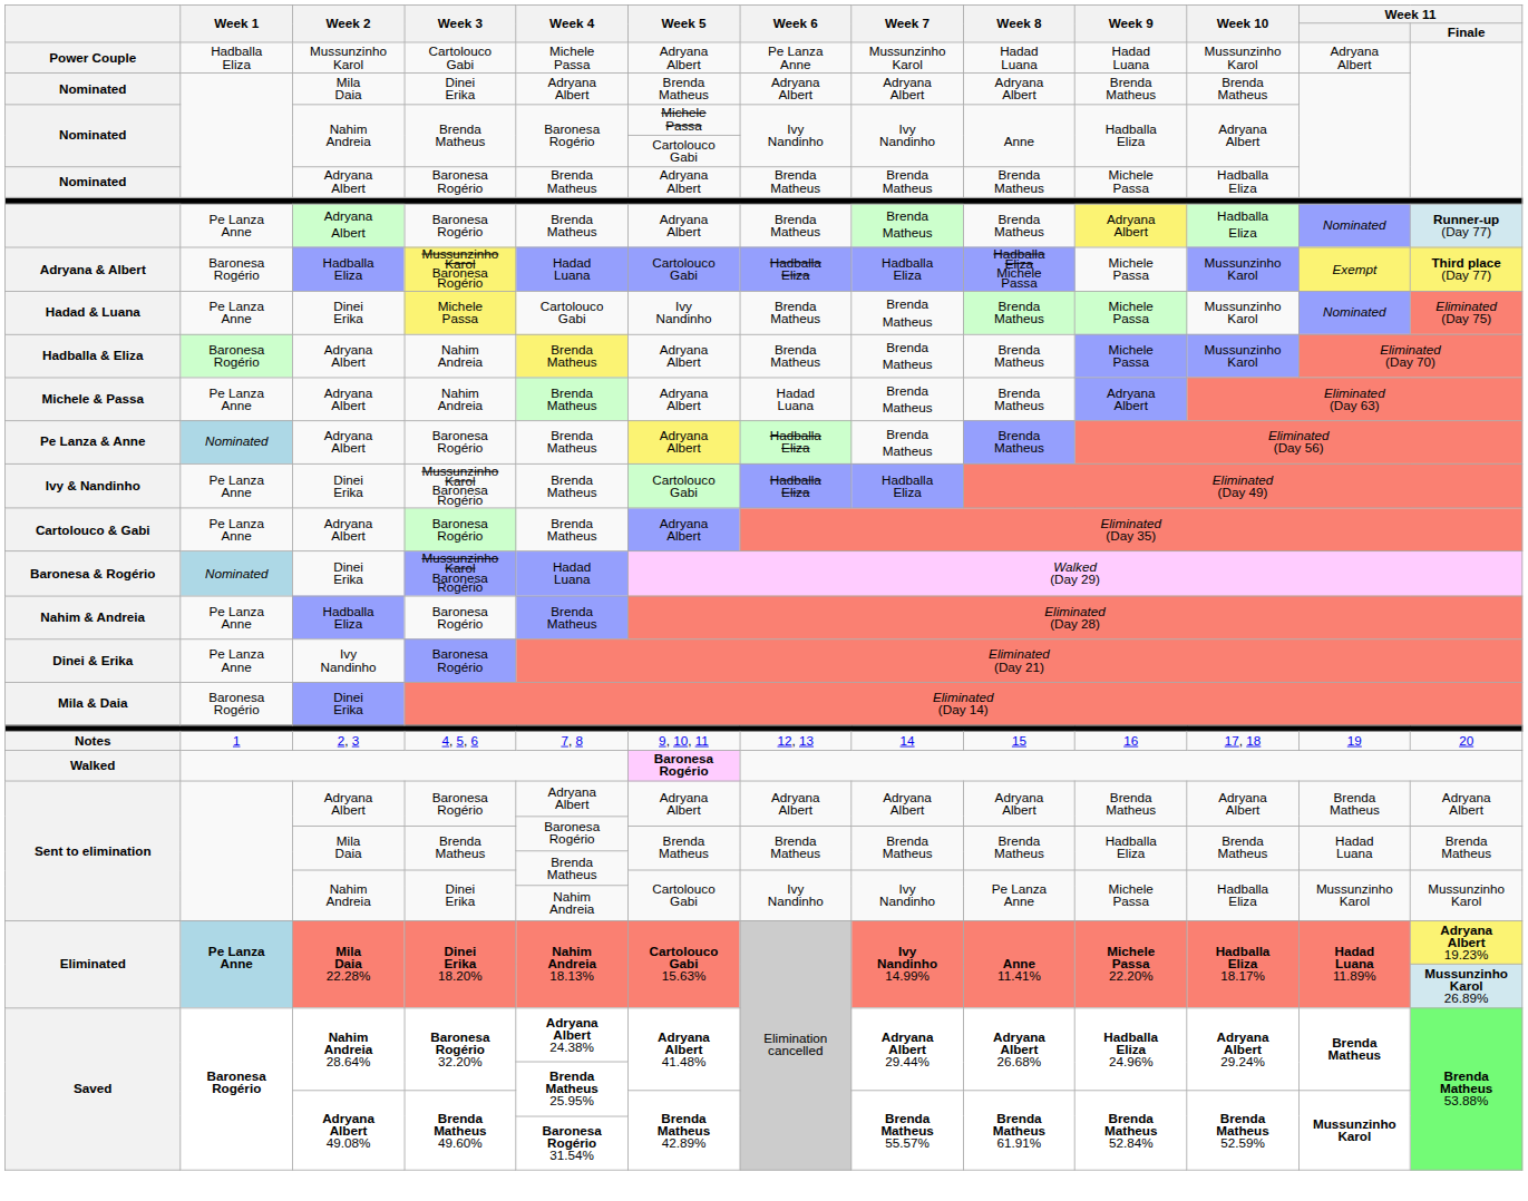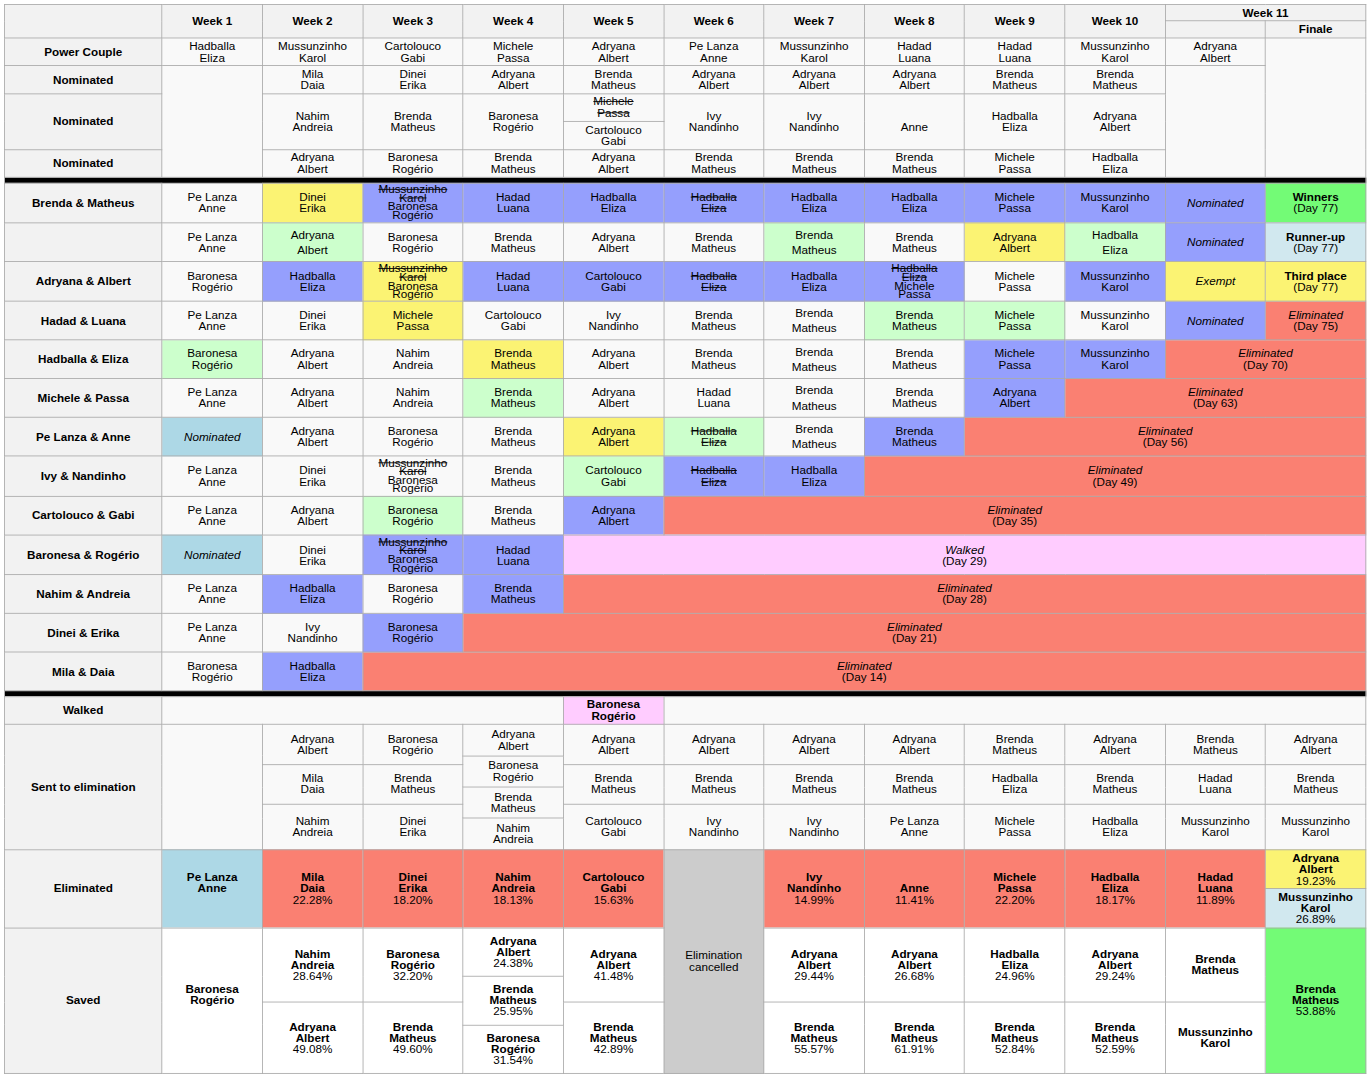 <table class="wikitable" style="text-align:center; font-size:85%; width:100%; line-height:13px;">
 <tr>
 <th rowspan=2 width="11%"></th>
 <th rowspan=2 width="07%">Week 1</th>
 <th rowspan=2 width="07%">Week 2</th>
 <th rowspan=2 width="07%">Week 3</th>
 <th rowspan=2 width="07%">Week 4</th>
 <th rowspan=2 width="07%">Week 5</th>
 <th rowspan=2 width="07%">Week 6</th>
 <th rowspan=2 width="07%">Week 7</th>
 <th rowspan=2 width="07%">Week 8</th>
 <th rowspan=2 width="07%">Week 9</th>
 <th rowspan=2 width="07%">Week 10</th>
 <th colspan=2 width="14%">Week 11</th>
 </tr>
 <tr>
 <th width="07%"></th>
 <th width="07%">Finale</th>
 </tr>
 <tr>
 <th>Power Couple</th>
 <td>Hadballa<br>Eliza</td>
 <td>Mussunzinho<br>Karol</td>
 <td>Cartolouco<br>Gabi</td>
 <td>Michele<br>Passa</td>
 <td>Adryana<br>Albert</td>
 <td>Pe Lanza<br>Anne</td>
 <td>Mussunzinho<br>Karol</td>
 <td>Hadad<br>Luana</td>
 <td>Hadad<br>Luana</td>
 <td>Mussunzinho<br>Karol</td>
 <td>Adryana<br>Albert</td>
 <td rowspan=5></td>
 </tr>
 <tr>
 <th>Nominated<br></th>
 <td rowspan=4></td>
 <td>Mila<br>Daia</td>
 <td>Dinei<br>Erika</td>
 <td>Adryana<br>Albert</td>
 <td>Brenda<br>Matheus</td>
 <td>Adryana<br>Albert</td>
 <td>Adryana<br>Albert</td>
 <td>Adryana<br>Albert</td>
 <td>Brenda<br>Matheus</td>
 <td>Brenda<br>Matheus</td>
 <td rowspan=4></td>
 </tr>
 <tr>
 <th rowspan=2>Nominated<br></th>
 <td rowspan=2>Nahim<br>Andreia</td>
 <td rowspan=2>Brenda<br>Matheus</td>
 <td rowspan=2>Baronesa<br>Rogério</td>
 <td><s>Michele<br>Passa</s></td>
 <td rowspan=2>Ivy<br>Nandinho</td>
 <td rowspan=2>Ivy<br>Nandinho</td>
 <td rowspan=2><br>Anne</td>
 <td rowspan=2>Hadballa<br>Eliza</td>
 <td rowspan=2>Adryana<br>Albert</td>
 </tr>
 <tr>
 <td>Cartolouco<br>Gabi</td>
 </tr>
 <tr>
 <th>Nominated<br></th>
 <td>Adryana<br>Albert</td>
 <td>Baronesa<br>Rogério</td>
 <td>Brenda<br>Matheus</td>
 <td>Adryana<br>Albert</td>
 <td>Brenda<br>Matheus</td>
 <td>Brenda<br>Matheus</td>
 <td>Brenda<br>Matheus</td>
 <td>Michele<br>Passa</td>
 <td>Hadballa<br>Eliza</td>
 </tr>
 <tr>
 <td colspan="13" bgcolor="000000"></td>
+</tr>
+<tr style="height:45px">
+<th>Brenda & Matheus</th>
+<td>Pe Lanza<br>Anne</td>
+<td bgcolor="FBF373">Dinei<br>Erika</td>
+<td bgcolor="959FFD" style="line-height:10px"><s>Mussunzinho<br>Karol</s><br>Baronesa<br>Rogério</td>
+<td bgcolor="959FFD">Hadad<br>Luana</td>
+<td bgcolor="959FFD">Hadballa<br>Eliza</td>
+<td bgcolor="959FFD"><s>Hadballa<br>Eliza</s></td>
+<td bgcolor="959FFD">Hadballa<br>Eliza</td>
+<td bgcolor="959FFD">Hadballa<br>Eliza</td>
+<td bgcolor="959FFD">Michele<br>Passa</td>
+<td bgcolor="959FFD">Mussunzinho<br>Karol</td>
+<td bgcolor="959FFD"><em>Nominated</em></td>
+<td bgcolor=73FB76><strong>Winners</strong><br>(Day 77)</td>
 </tr>
 <tr style="height:45px">
 <th></th>
 <td>Pe Lanza<br>Anne</td>
 <td bgcolor="CCFFCC">Adryana<br>Albert <sup></sup></td>
 <td>Baronesa<br>Rogério</td>
 <td>Brenda<br>Matheus</td>
 <td>Adryana<br>Albert</td>
 <td>Brenda<br>Matheus</td>
 <td bgcolor="CCFFCC">Brenda<br>Matheus <sup></sup></td>
 <td>Brenda<br>Matheus</td>
 <td bgcolor="FBF373">Adryana<br>Albert</td>
 <td bgcolor="CCFFCC">Hadballa<br>Eliza <sup></sup></td>
 <td bgcolor="959FFD"><em>Nominated</em></td>
 <td bgcolor=D1E8EF><strong>Runner-up</strong><br>(Day 77)</td>
 </tr>
 <tr style="height:45px">
 <th>Adryana & Albert</th>
 <td>Baronesa<br>Rogério</td>
 <td bgcolor="959FFD">Hadballa<br>Eliza</td>
 <td bgcolor="FBF373" style="line-height:10px"><s>Mussunzinho<br>Karol</s><br>Baronesa<br>Rogério</td>
 <td bgcolor="959FFD">Hadad<br>Luana</td>
 <td bgcolor="959FFD">Cartolouco<br>Gabi</td>
 <td bgcolor="959FFD"><s>Hadballa<br>Eliza</s></td>
 <td bgcolor="959FFD">Hadballa<br>Eliza</td>
 <td bgcolor="959FFD" style="line-height:10px"><s>Hadballa<br>Eliza</s><br>Michele<br>Passa</td>
 <td>Michele<br>Passa</td>
 <td bgcolor="959FFD">Mussunzinho<br>Karol</td>
 <td bgcolor="FBF373"><em>Exempt</em></td>
 <td bgcolor=FBF373><strong>Third place</strong><br>(Day 77)</td>
 </tr>
 <tr style="height:45px">
 <th>Hadad & Luana</th>
 <td>Pe Lanza<br>Anne</td>
 <td>Dinei<br>Erika</td>
 <td bgcolor="FBF373">Michele<br>Passa</td>
 <td>Cartolouco<br>Gabi</td>
 <td>Ivy<br>Nandinho</td>
 <td>Brenda<br>Matheus</td>
 <td>Brenda<br>Matheus <sup></sup></td>
 <td bgcolor="CCFFCC">Brenda<br>Matheus</td>
 <td bgcolor="CCFFCC">Michele<br>Passa</td>
 <td>Mussunzinho<br>Karol</td>
 <td bgcolor="959FFD"><em>Nominated</em></td>
 <td colspan="1" bgcolor="FA8072"><em>Eliminated</em><br>(Day 75)</td>
 </tr>
 <tr style="height:45px">
 <th>Hadballa & Eliza</th>
 <td bgcolor="CCFFCC">Baronesa<br>Rogério</td>
 <td>Adryana<br>Albert</td>
 <td>Nahim<br>Andreia</td>
 <td bgcolor="FBF373">Brenda<br>Matheus</td>
 <td>Adryana<br>Albert</td>
 <td>Brenda<br>Matheus</td>
 <td>Brenda<br>Matheus <sup></sup></td>
 <td>Brenda<br>Matheus</td>
 <td bgcolor="959FFD">Michele<br>Passa</td>
 <td bgcolor="959FFD">Mussunzinho<br>Karol</td>
 <td colspan="2" bgcolor="FA8072"><em>Eliminated</em><br>(Day 70)</td>
 </tr>
 <tr style="height:45px">
 <th>Michele & Passa</th>
 <td>Pe Lanza<br>Anne</td>
 <td>Adryana<br>Albert</td>
 <td>Nahim<br>Andreia</td>
 <td bgcolor="CCFFCC">Brenda<br>Matheus</td>
 <td>Adryana<br>Albert</td>
 <td>Hadad<br>Luana</td>
 <td>Brenda<br>Matheus <sup></sup></td>
 <td>Brenda<br>Matheus</td>
 <td bgcolor="959FFD">Adryana<br>Albert</td>
 <td colspan="3" bgcolor="FA8072"><em>Eliminated</em><br>(Day 63)</td>
 </tr>
 <tr style="height:45px">
 <th>Pe Lanza & Anne</th>
 <td bgcolor="ADD8E6"><em>Nominated</em></td>
 <td>Adryana<br>Albert</td>
 <td>Baronesa<br>Rogério</td>
 <td>Brenda<br>Matheus</td>
 <td bgcolor="FBF373">Adryana<br>Albert</td>
 <td bgcolor="CCFFCC"><s>Hadballa<br>Eliza</s></td>
 <td>Brenda<br>Matheus <sup></sup></td>
 <td bgcolor="959FFD">Brenda<br>Matheus</td>
 <td colspan="4" bgcolor="FA8072"><em>Eliminated</em><br>(Day 56)</td>
 </tr>
 <tr style="height:45px">
 <th>Ivy & Nandinho</th>
 <td>Pe Lanza<br>Anne</td>
 <td>Dinei<br>Erika</td>
 <td style="line-height:10px"><s>Mussunzinho<br>Karol</s><br>Baronesa<br>Rogério</td>
 <td>Brenda<br>Matheus</td>
 <td bgcolor="CCFFCC">Cartolouco<br>Gabi</td>
 <td bgcolor="959FFD"><s>Hadballa<br>Eliza</s></td>
 <td bgcolor="959FFD">Hadballa<br>Eliza</td>
 <td colspan="5" bgcolor="FA8072"><em>Eliminated</em><br>(Day 49)</td>
 </tr>
 <tr style="height:45px">
 <th>Cartolouco & Gabi</th>
 <td>Pe Lanza<br>Anne</td>
 <td>Adryana<br>Albert</td>
 <td bgcolor="CCFFCC">Baronesa<br>Rogério</td>
 <td>Brenda<br>Matheus</td>
 <td bgcolor="959FFD">Adryana<br>Albert</td>
 <td colspan="7" bgcolor="FA8072"><em>Eliminated</em><br>(Day 35)</td>
 </tr>
 <tr style="height:45px">
 <th>Baronesa & Rogério</th>
 <td bgcolor="ADD8E6"><em>Nominated</em></td>
 <td>Dinei<br>Erika</td>
 <td bgcolor="959FFD" style="line-height:10px"><s>Mussunzinho<br>Karol</s><br>Baronesa<br>Rogério</td>
 <td bgcolor="959FFD">Hadad<br>Luana</td>
 <td colspan="8" bgcolor="FFCCFF"><em>Walked</em><br>(Day 29)</td>
 </tr>
 <tr style="height:45px">
 <th>Nahim & Andreia</th>
 <td>Pe Lanza<br>Anne</td>
 <td bgcolor="959FFD">Hadballa<br>Eliza</td>
 <td>Baronesa<br>Rogério</td>
 <td bgcolor="959FFD">Brenda<br>Matheus</td>
 <td colspan="8" bgcolor="FA8072"><em>Eliminated</em><br>(Day 28)</td>
 </tr>
 <tr style="height:45px">
 <th>Dinei & Erika</th>
 <td>Pe Lanza<br>Anne</td>
 <td>Ivy<br>Nandinho</td>
 <td bgcolor="959FFD">Baronesa<br>Rogério</td>
 <td colspan="9" bgcolor="FA8072"><em>Eliminated</em><br>(Day 21)</td>
 </tr>
 <tr style="height:45px">
 <th>Mila & Daia</th>
 <td>Baronesa<br>Rogério</td>
-<td bgcolor="959FFD">Dinei<br>Erika</td>
+<td bgcolor="959FFD">Hadballa<br>Eliza</td>
 <td colspan="10" bgcolor="FA8072"><em>Eliminated</em><br>(Day 14)</td>
 </tr>
 <tr>
 <td colspan="13" bgcolor="000000"></td>
-</tr>
-<tr>
-<th>Notes</th>
-<td><a href='#'>1</a></td>
-<td><a href='#'>2</a>, <a href='#'>3</a></td>
-<td><a href='#'>4</a>, <a href='#'>5</a>, <a href='#'>6</a></td>
-<td><a href='#'>7</a>, <a href='#'>8</a></td>
-<td><a href='#'>9</a>, <a href='#'>10</a>, <a href='#'>11</a></td>
-<td><a href='#'>12</a>, <a href='#'>13</a></td>
-<td><a href='#'>14</a></td>
-<td><a href='#'>15</a></td>
-<td><a href='#'>16</a></td>
-<td><a href='#'>17</a>, <a href='#'>18</a></td>
-<td><a href='#'>19</a></td>
-<td><a href='#'>20</a></td>
 </tr>
 <tr>
 <th>Walked</th>
 <td colspan=4></td>
 <td bgcolor=FFCCFF><strong>Baronesa</strong><br><strong>Rogério</strong></td>
 <td colspan=7></td>
 </tr>
 <tr>
 <th style="height:120px" rowspan=6>Sent to elimination</th>
 <td style="height:120px" rowspan=6></td>
 <td style="height:40px" rowspan=2>Adryana<br>Albert</td>
 <td style="height:40px" rowspan=2>Baronesa<br>Rogério</td>
 <td style="height:30px" rowspan=1>Adryana<br>Albert</td>
 <td style="height:40px" rowspan=2>Adryana<br>Albert</td>
 <td style="height:40px" rowspan=2>Adryana<br>Albert</td>
 <td style="height:40px" rowspan=2>Adryana<br>Albert</td>
 <td style="height:40px" rowspan=2>Adryana<br>Albert</td>
 <td style="height:40px" rowspan=2>Brenda<br>Matheus</td>
 <td style="height:40px" rowspan=2>Adryana<br>Albert</td>
 <td style="height:40px" rowspan=2>Brenda<br>Matheus</td>
 <td style="height:40px" rowspan=2>Adryana<br>Albert</td>
 </tr>
 <tr>
 <td style="height:30px" rowspan=2>Baronesa<br>Rogério</td>
 </tr>
 <tr>
 <td style="height:40px" rowspan=2>Mila<br>Daia</td>
 <td style="height:40px" rowspan=2>Brenda<br>Matheus</td>
 <td style="height:40px" rowspan=2>Brenda<br>Matheus</td>
 <td style="height:40px" rowspan=2>Brenda<br>Matheus</td>
 <td style="height:40px" rowspan=2>Brenda<br>Matheus</td>
 <td style="height:40px" rowspan=2>Brenda<br>Matheus</td>
 <td style="height:40px" rowspan=2>Hadballa<br>Eliza</td>
 <td style="height:40px" rowspan=2>Brenda<br>Matheus</td>
 <td style="height:40px" rowspan=2>Hadad<br>Luana</td>
 <td style="height:40px" rowspan=2>Brenda<br>Matheus</td>
 </tr>
 <tr>
 <td style="height:30px" rowspan=2>Brenda<br>Matheus</td>
 </tr>
 <tr>
 <td style="height:40px" rowspan=2>Nahim<br>Andreia</td>
 <td style="height:40px" rowspan=2>Dinei<br>Erika</td>
 <td style="height:40px" rowspan=2>Cartolouco<br>Gabi</td>
 <td style="height:40px" rowspan=2>Ivy<br>Nandinho</td>
 <td style="height:40px" rowspan=2>Ivy<br>Nandinho</td>
 <td style="height:40px" rowspan=2>Pe Lanza<br>Anne</td>
 <td style="height:40px" rowspan=2>Michele<br>Passa</td>
 <td style="height:40px" rowspan=2>Hadballa<br>Eliza</td>
 <td style="height:40px" rowspan=2>Mussunzinho<br>Karol</td>
 <td style="height:40px" rowspan=2>Mussunzinho<br>Karol</td>
 </tr>
 <tr>
 <td style="height:30px" rowspan=1>Nahim<br>Andreia</td>
 </tr>
 <tr>
 <th rowspan=2>Eliminated</th>
 <td rowspan=2 bgcolor=ADD8E6><strong>Pe Lanza</strong><br><strong>Anne</strong><br><br></td>
 <td rowspan=2 bgcolor=FA8072><strong>Mila</strong><br><strong>Daia</strong><br>22.28%<br></td>
 <td rowspan=2 bgcolor=FA8072><strong>Dinei</strong><br><strong>Erika</strong><br>18.20%<br></td>
 <td rowspan=2 bgcolor=FA8072><strong>Nahim</strong><br><strong>Andreia</strong><br>18.13%<br></td>
 <td rowspan=2 bgcolor=FA8072><strong>Cartolouco</strong><br><strong>Gabi</strong><br>15.63%<br></td>
 <td rowspan=6 bgcolor=CCCCCC>Elimination<br>cancelled</td>
 <td rowspan=2 bgcolor=FA8072><strong>Ivy</strong><br><strong>Nandinho</strong><br>14.99%<br></td>
 <td rowspan=2 bgcolor=FA8072><strong></strong><br><strong>Anne</strong><br>11.41%<br></td>
 <td rowspan=2 bgcolor=FA8072><strong>Michele</strong><br><strong>Passa</strong><br>22.20%<br></td>
 <td rowspan=2 bgcolor=FA8072><strong>Hadballa</strong><br><strong>Eliza</strong><br>18.17%<br></td>
 <td rowspan=2 bgcolor=FA8072><strong>Hadad</strong><br><strong>Luana</strong><br>11.89%<br></td>
 <td rowspan=1 bgcolor=FBF373><strong>Adryana</strong><br><strong>Albert</strong><br>19.23%<br></td>
 </tr>
 <tr>
 <td rowspan=1 bgcolor=D1E8EF><strong>Mussunzinho</strong><br><strong>Karol</strong><br>26.89%<br></td>
 </tr>
 <tr>
 <th style="height:150px" rowspan=4>Saved</th>
 <td style="height:150px" rowspan=4 bgcolor=FFFFFF><strong>Baronesa</strong><br><strong>Rogério</strong><br><br></td>
 <td style="height:80px" rowspan=2 bgcolor=FFFFFF><strong>Nahim</strong><br><strong>Andreia</strong><br>28.64%<br></td>
 <td style="height:80px" rowspan=2 bgcolor=FFFFFF><strong>Baronesa</strong><br><strong>Rogério</strong><br>32.20%<br></td>
 <td style="height:50px" rowspan=1 bgcolor=FFFFFF><strong>Adryana</strong><br><strong>Albert</strong><br>24.38%<br></td>
 <td style="height:80px" rowspan=2 bgcolor=FFFFFF><strong>Adryana</strong><br><strong>Albert</strong><br>41.48%<br></td>
 <td style="height:80px" rowspan=2 bgcolor=FFFFFF><strong>Adryana</strong><br><strong>Albert</strong><br>29.44%<br></td>
 <td style="height:80px" rowspan=2 bgcolor=FFFFFF><strong>Adryana</strong><br><strong>Albert</strong><br>26.68%<br></td>
 <td style="height:80px" rowspan=2 bgcolor=FFFFFF><strong>Hadballa</strong><br><strong>Eliza</strong><br>24.96%<br></td>
 <td style="height:80px" rowspan=2 bgcolor=FFFFFF><strong>Adryana</strong><br><strong>Albert</strong><br>29.24%<br></td>
 <td style="height:80px" rowspan=2 bgcolor=FFFFFF><strong>Brenda</strong><br><strong>Matheus</strong><br></td>
 <td style="height:150px" rowspan=4 bgcolor=73FB76><strong>Brenda</strong><br><strong>Matheus</strong><br>53.88%<br></td>
 </tr>
 <tr>
 <td style="height:50px" rowspan=2 bgcolor=FFFFFF><strong>Brenda</strong><br><strong>Matheus</strong><br>25.95%<br></td>
 </tr>
 <tr>
 <td style="height:70px" rowspan=2 bgcolor=FFFFFF><strong>Adryana</strong><br><strong>Albert</strong><br>49.08%<br></td>
 <td style="height:70px" rowspan=2 bgcolor=FFFFFF><strong>Brenda</strong><br><strong>Matheus</strong><br>49.60%<br></td>
 <td style="height:70px" rowspan=2 bgcolor=FFFFFF><strong>Brenda</strong><br><strong>Matheus</strong><br>42.89%<br></td>
 <td style="height:70px" rowspan=2 bgcolor=FFFFFF><strong>Brenda</strong><br><strong>Matheus</strong><br>55.57%<br></td>
 <td style="height:70px" rowspan=2 bgcolor=FFFFFF><strong>Brenda</strong><br><strong>Matheus</strong><br>61.91%<br></td>
 <td style="height:70px" rowspan=2 bgcolor=FFFFFF><strong>Brenda</strong><br><strong>Matheus</strong><br>52.84%<br></td>
 <td style="height:70px" rowspan=2 bgcolor=FFFFFF><strong>Brenda</strong><br><strong>Matheus</strong><br>52.59%<br></td>
 <td style="height:70px" rowspan=2 bgcolor=FFFFFF><strong>Mussunzinho</strong><br><strong>Karol</strong><br></td>
 </tr>
 <tr>
 <td style="height:50px" rowspan=1 bgcolor=FFFFFF><strong>Baronesa</strong><br><strong>Rogério</strong><br>31.54%<br></td>
 </tr>
 </table>
